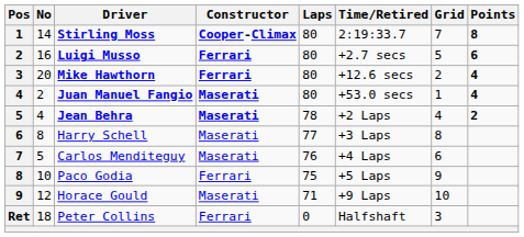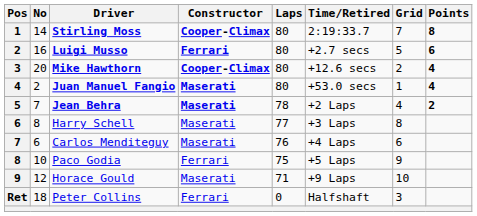 <table class="wikitable" style="font-size: 95%;">
 <tr>
 <th>Pos</th>
 <th>No</th>
 <th>Driver</th>
 <th>Constructor</th>
 <th>Laps</th>
 <th>Time/Retired</th>
 <th>Grid</th>
 <th>Points</th>
 </tr>
 <tr>
 <th>1</th>
 <td>14</td>
 <td> <strong><a href='#'>Stirling Moss</a></strong></td>
 <td><strong><a href='#'>Cooper</a>-<a href='#'>Climax</a></strong></td>
 <td>80</td>
 <td>2:19:33.7</td>
 <td>7</td>
 <td><strong>8</strong></td>
 </tr>
 <tr>
 <th>2</th>
 <td>16</td>
 <td> <strong><a href='#'>Luigi Musso</a></strong></td>
 <td><strong><a href='#'>Ferrari</a></strong></td>
 <td>80</td>
 <td>+2.7 secs</td>
 <td>5</td>
 <td><strong>6</strong></td>
 </tr>
 <tr>
 <th>3</th>
 <td>20</td>
 <td> <strong><a href='#'>Mike Hawthorn</a></strong></td>
-<td><strong><a href='#'>Ferrari</a></strong></td>
+<td><strong><a href='#'>Cooper</a>-<a href='#'>Climax</a></strong></td>
 <td>80</td>
 <td>+12.6 secs</td>
 <td>2</td>
 <td><strong>4</strong></td>
 </tr>
 <tr>
 <th>4</th>
 <td>2</td>
 <td> <strong><a href='#'>Juan Manuel Fangio</a></strong></td>
 <td><strong><a href='#'>Maserati</a></strong></td>
 <td>80</td>
 <td>+53.0 secs</td>
 <td>1</td>
 <td><strong>4</strong></td>
 </tr>
 <tr>
 <th>5</th>
-<td>4</td>
+<td>7</td>
 <td> <strong><a href='#'>Jean Behra</a></strong></td>
 <td><strong><a href='#'>Maserati</a></strong></td>
 <td>78</td>
 <td>+2 Laps</td>
 <td>4</td>
 <td><strong>2</strong></td>
 </tr>
 <tr>
 <th>6</th>
 <td>8</td>
 <td> <a href='#'>Harry Schell</a></td>
 <td><a href='#'>Maserati</a></td>
 <td>77</td>
 <td>+3 Laps</td>
 <td>8</td>
 <td></td>
 </tr>
 <tr>
 <th>7</th>
-<td>5</td>
+<td>6</td>
 <td> <a href='#'>Carlos Menditeguy</a></td>
 <td><a href='#'>Maserati</a></td>
 <td>76</td>
 <td>+4 Laps</td>
 <td>6</td>
 <td></td>
 </tr>
 <tr>
 <th>8</th>
 <td>10</td>
 <td> <a href='#'>Paco Godia</a></td>
 <td><a href='#'>Ferrari</a></td>
 <td>75</td>
 <td>+5 Laps</td>
 <td>9</td>
 <td></td>
 </tr>
 <tr>
 <th>9</th>
 <td>12</td>
 <td> <a href='#'>Horace Gould</a></td>
 <td><a href='#'>Maserati</a></td>
 <td>71</td>
 <td>+9 Laps</td>
 <td>10</td>
 <td></td>
 </tr>
 <tr>
 <th>Ret</th>
 <td>18</td>
 <td> <a href='#'>Peter Collins</a></td>
 <td><a href='#'>Ferrari</a></td>
 <td>0</td>
 <td>Halfshaft</td>
 <td>3</td>
 <td></td>
 </tr>
 <tr>
 <th colspan="8"></th>
 </tr>
 </table>
